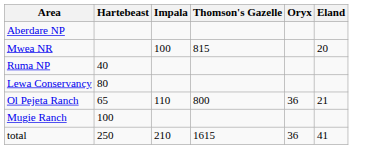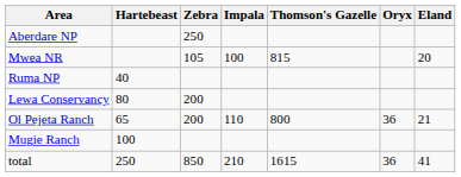 <table class="wikitable">
 <tr>
 <th>Area</th>
 <th>Hartebeast</th>
+<th>Zebra</th>
 <th>Impala</th>
 <th>Thomson's Gazelle</th>
 <th>Oryx</th>
 <th>Eland</th>
 </tr>
 <tr>
 <td><a href='#'>Aberdare NP</a></td>
 <td></td>
+<td>250</td>
 <td></td>
 <td></td>
 <td></td>
 <td></td>
 </tr>
 <tr>
 <td><a href='#'>Mwea NR</a></td>
 <td></td>
+<td>105</td>
 <td>100</td>
 <td>815</td>
 <td></td>
 <td>20</td>
 </tr>
 <tr>
 <td><a href='#'>Ruma NP</a></td>
 <td>40</td>
 <td></td>
 <td></td>
 <td></td>
 <td></td>
+<td></td>
 </tr>
 <tr>
 <td><a href='#'>Lewa Conservancy</a></td>
 <td>80</td>
+<td>200</td>
 <td></td>
 <td></td>
 <td></td>
 <td></td>
 </tr>
 <tr>
 <td><a href='#'>Ol Pejeta Ranch</a></td>
 <td>65</td>
+<td>200</td>
 <td>110</td>
 <td>800</td>
 <td>36</td>
 <td>21</td>
 </tr>
 <tr>
 <td><a href='#'>Mugie Ranch</a></td>
 <td>100</td>
 <td></td>
 <td></td>
 <td></td>
 <td></td>
+<td></td>
 </tr>
 <tr>
 <td>total</td>
 <td>250</td>
+<td>850</td>
 <td>210</td>
 <td>1615</td>
 <td>36</td>
 <td>41</td>
 </tr>
 </table>
